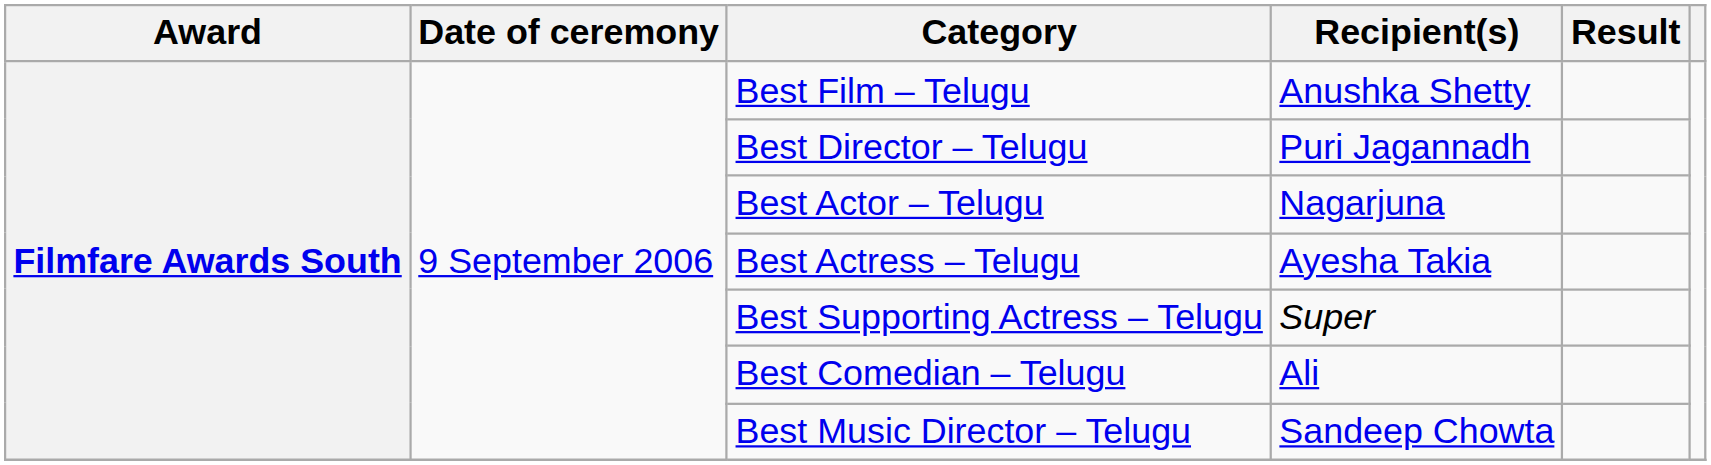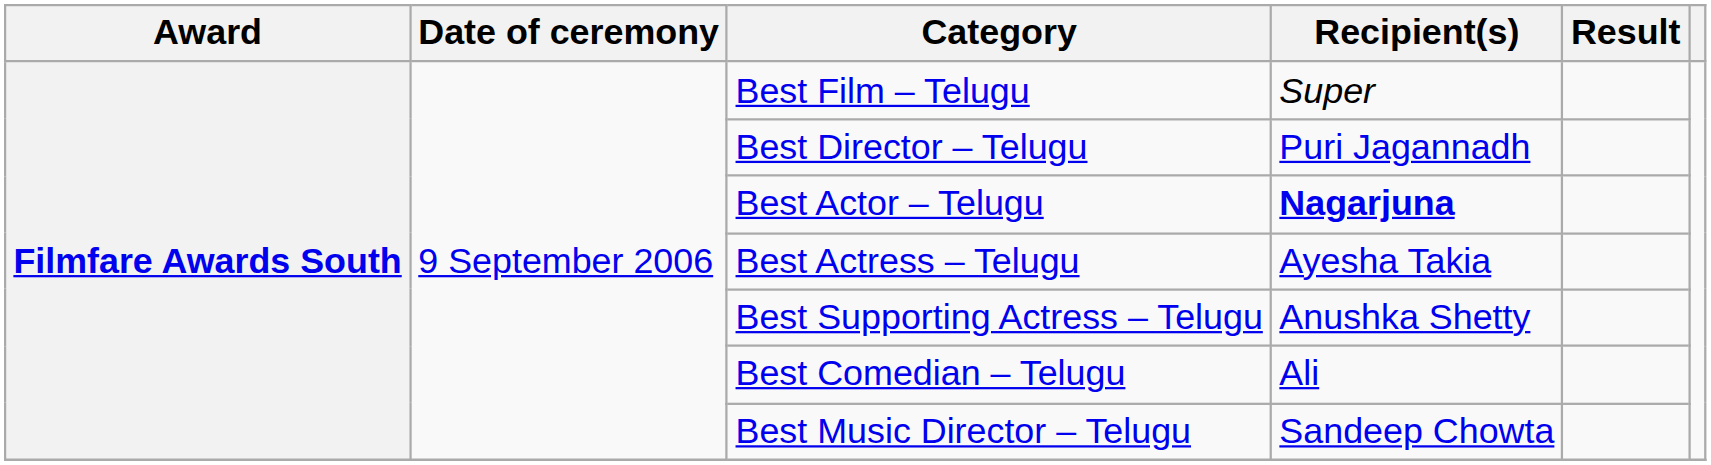 <table class="wikitable plainrowheaders sortable">
 <tr>
 <th scope="col">Award</th>
 <th scope="col">Date of ceremony</th>
 <th scope="col">Category</th>
 <th scope="col">Recipient(s)</th>
 <th scope="col" class="unsortable">Result</th>
 <th scope="col" class="unsortable"></th>
 </tr>
 <tr>
 <th scope="row" rowspan="7"><a href='#'>Filmfare Awards South</a></th>
 <td rowspan="7"><a href='#'>9 September 2006</a></td>
 <td><a href='#'>Best Film – Telugu</a></td>
-<td><a href='#'>Anushka Shetty</a></td>
+<td><em>Super</em></td>
 <td></td>
 <td style="text-align:center;" rowspan="7"></td>
 </tr>
 <tr>
 <td><a href='#'>Best Director – Telugu</a></td>
 <td><a href='#'>Puri Jagannadh</a></td>
 <td></td>
 </tr>
 <tr>
 <td><a href='#'>Best Actor – Telugu</a></td>
-<td><a href='#'>Nagarjuna</a></td>
+<td><strong><a href='#'>Nagarjuna</a></strong></td>
 <td></td>
 </tr>
 <tr>
 <td><a href='#'>Best Actress – Telugu</a></td>
 <td><a href='#'>Ayesha Takia</a></td>
 <td></td>
 </tr>
 <tr>
 <td><a href='#'>Best Supporting Actress – Telugu</a></td>
-<td><em>Super</em></td>
+<td><a href='#'>Anushka Shetty</a></td>
 <td></td>
 </tr>
 <tr>
 <td><a href='#'>Best Comedian – Telugu</a></td>
 <td><a href='#'>Ali</a></td>
 <td></td>
 </tr>
 <tr>
 <td><a href='#'>Best Music Director – Telugu</a></td>
 <td><a href='#'>Sandeep Chowta</a></td>
 <td></td>
 </tr>
 <tr>
 </tr>
 </table>
